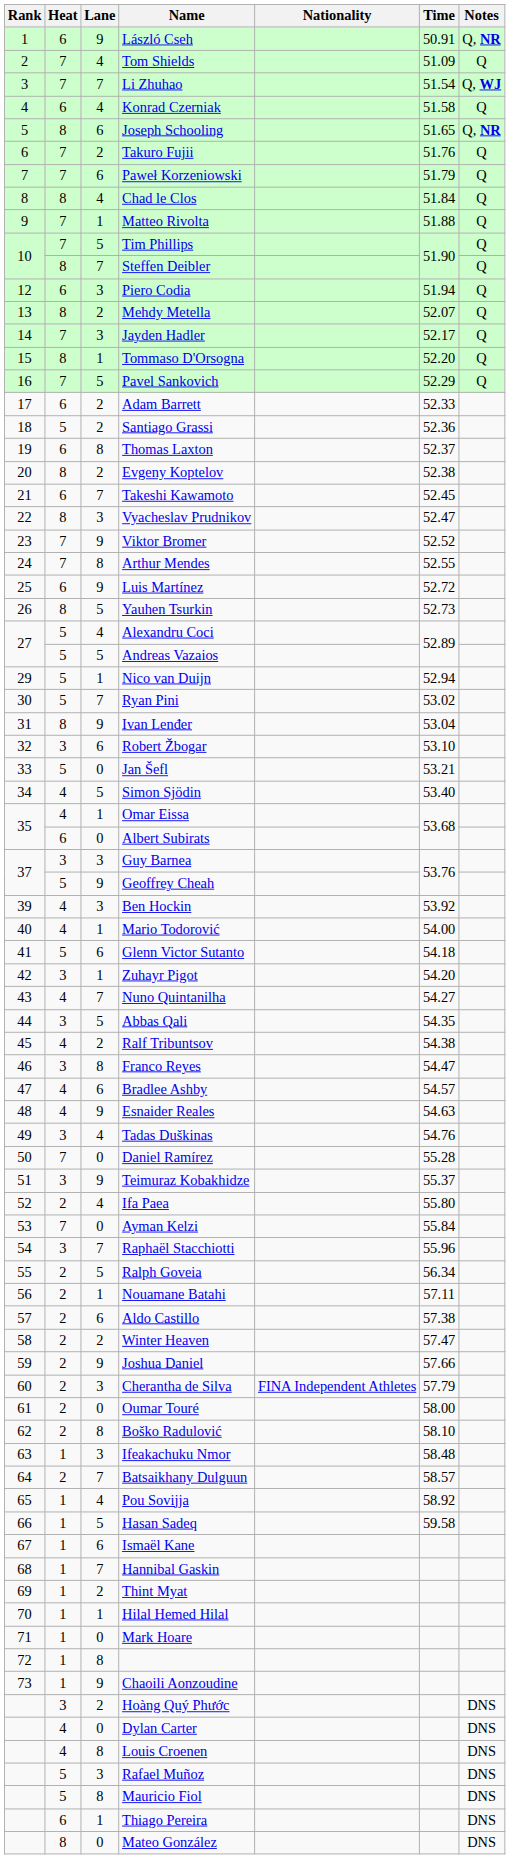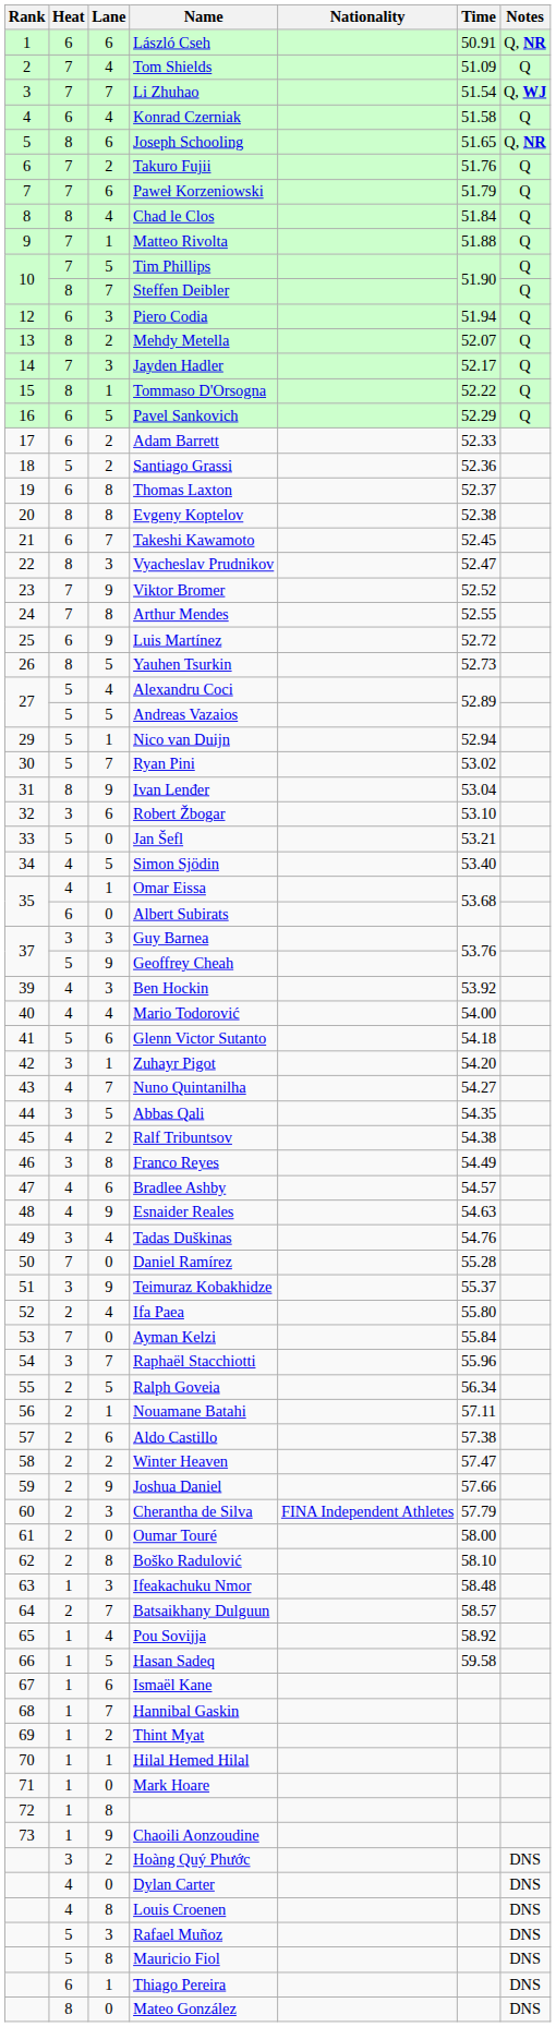 <table class="wikitable sortable" style="text-align:center">
 <tr>
 <th>Rank</th>
 <th>Heat</th>
 <th>Lane</th>
 <th>Name</th>
 <th>Nationality</th>
 <th>Time</th>
 <th>Notes</th>
 </tr>
 <tr bgcolor=ccffcc>
 <td>1</td>
 <td>6</td>
-<td>9</td>
+<td>6</td>
 <td align=left><a href='#'>László Cseh</a></td>
 <td align=left></td>
 <td>50.91</td>
 <td>Q, <strong><a href='#'>NR</a></strong></td>
 </tr>
 <tr bgcolor=ccffcc>
 <td>2</td>
 <td>7</td>
 <td>4</td>
 <td align=left><a href='#'>Tom Shields</a></td>
 <td align=left></td>
 <td>51.09</td>
 <td>Q</td>
 </tr>
 <tr bgcolor=ccffcc>
 <td>3</td>
 <td>7</td>
 <td>7</td>
 <td align=left><a href='#'>Li Zhuhao</a></td>
 <td align=left></td>
 <td>51.54</td>
 <td>Q, <strong><a href='#'>WJ</a></strong></td>
 </tr>
 <tr bgcolor=ccffcc>
 <td>4</td>
 <td>6</td>
 <td>4</td>
 <td align=left><a href='#'>Konrad Czerniak</a></td>
 <td align=left></td>
 <td>51.58</td>
 <td>Q</td>
 </tr>
 <tr bgcolor=ccffcc>
 <td>5</td>
 <td>8</td>
 <td>6</td>
 <td align=left><a href='#'>Joseph Schooling</a></td>
 <td align=left></td>
 <td>51.65</td>
 <td>Q, <strong><a href='#'>NR</a></strong></td>
 </tr>
 <tr bgcolor=ccffcc>
 <td>6</td>
 <td>7</td>
 <td>2</td>
 <td align=left><a href='#'>Takuro Fujii</a></td>
 <td align=left></td>
 <td>51.76</td>
 <td>Q</td>
 </tr>
 <tr bgcolor=ccffcc>
 <td>7</td>
 <td>7</td>
 <td>6</td>
 <td align=left><a href='#'>Paweł Korzeniowski</a></td>
 <td align=left></td>
 <td>51.79</td>
 <td>Q</td>
 </tr>
 <tr bgcolor=ccffcc>
 <td>8</td>
 <td>8</td>
 <td>4</td>
 <td align=left><a href='#'>Chad le Clos</a></td>
 <td align=left></td>
 <td>51.84</td>
 <td>Q</td>
 </tr>
 <tr bgcolor=ccffcc>
 <td>9</td>
 <td>7</td>
 <td>1</td>
 <td align=left><a href='#'>Matteo Rivolta</a></td>
 <td align=left></td>
 <td>51.88</td>
 <td>Q</td>
 </tr>
 <tr bgcolor=ccffcc>
 <td rowspan=2>10</td>
 <td>7</td>
 <td>5</td>
 <td align=left><a href='#'>Tim Phillips</a></td>
 <td align=left></td>
 <td rowspan=2>51.90</td>
 <td>Q</td>
 </tr>
 <tr bgcolor=ccffcc>
 <td>8</td>
 <td>7</td>
 <td align=left><a href='#'>Steffen Deibler</a></td>
 <td align=left></td>
 <td>Q</td>
 </tr>
 <tr bgcolor=ccffcc>
 <td>12</td>
 <td>6</td>
 <td>3</td>
 <td align=left><a href='#'>Piero Codia</a></td>
 <td align=left></td>
 <td>51.94</td>
 <td>Q</td>
 </tr>
 <tr bgcolor=ccffcc>
 <td>13</td>
 <td>8</td>
 <td>2</td>
 <td align=left><a href='#'>Mehdy Metella</a></td>
 <td align=left></td>
 <td>52.07</td>
 <td>Q</td>
 </tr>
 <tr bgcolor=ccffcc>
 <td>14</td>
 <td>7</td>
 <td>3</td>
 <td align=left><a href='#'>Jayden Hadler</a></td>
 <td align=left></td>
 <td>52.17</td>
 <td>Q</td>
 </tr>
 <tr bgcolor=ccffcc>
 <td>15</td>
 <td>8</td>
 <td>1</td>
 <td align=left><a href='#'>Tommaso D'Orsogna</a></td>
 <td align=left></td>
-<td>52.20</td>
+<td>52.22</td>
 <td>Q</td>
 </tr>
 <tr bgcolor=ccffcc>
 <td>16</td>
-<td>7</td>
+<td>6</td>
 <td>5</td>
 <td align=left><a href='#'>Pavel Sankovich</a></td>
 <td align=left></td>
 <td>52.29</td>
 <td>Q</td>
 </tr>
 <tr>
 <td>17</td>
 <td>6</td>
 <td>2</td>
 <td align=left><a href='#'>Adam Barrett</a></td>
 <td align=left></td>
 <td>52.33</td>
 <td></td>
 </tr>
 <tr>
 <td>18</td>
 <td>5</td>
 <td>2</td>
 <td align=left><a href='#'>Santiago Grassi</a></td>
 <td align=left></td>
 <td>52.36</td>
 <td></td>
 </tr>
 <tr>
 <td>19</td>
 <td>6</td>
 <td>8</td>
 <td align=left><a href='#'>Thomas Laxton</a></td>
 <td align=left></td>
 <td>52.37</td>
 <td></td>
 </tr>
 <tr>
 <td>20</td>
 <td>8</td>
-<td>2</td>
+<td>8</td>
 <td align=left><a href='#'>Evgeny Koptelov</a></td>
 <td align=left></td>
 <td>52.38</td>
 <td></td>
 </tr>
 <tr>
 <td>21</td>
 <td>6</td>
 <td>7</td>
 <td align=left><a href='#'>Takeshi Kawamoto</a></td>
 <td align=left></td>
 <td>52.45</td>
 <td></td>
 </tr>
 <tr>
 <td>22</td>
 <td>8</td>
 <td>3</td>
 <td align=left><a href='#'>Vyacheslav Prudnikov</a></td>
 <td align=left></td>
 <td>52.47</td>
 <td></td>
 </tr>
 <tr>
 <td>23</td>
 <td>7</td>
 <td>9</td>
 <td align=left><a href='#'>Viktor Bromer</a></td>
 <td align=left></td>
 <td>52.52</td>
 <td></td>
 </tr>
 <tr>
 <td>24</td>
 <td>7</td>
 <td>8</td>
 <td align=left><a href='#'>Arthur Mendes</a></td>
 <td align=left></td>
 <td>52.55</td>
 <td></td>
 </tr>
 <tr>
 <td>25</td>
 <td>6</td>
 <td>9</td>
 <td align=left><a href='#'>Luis Martínez</a></td>
 <td align=left></td>
 <td>52.72</td>
 <td></td>
 </tr>
 <tr>
 <td>26</td>
 <td>8</td>
 <td>5</td>
 <td align=left><a href='#'>Yauhen Tsurkin</a></td>
 <td align=left></td>
 <td>52.73</td>
 <td></td>
 </tr>
 <tr>
 <td rowspan=2>27</td>
 <td>5</td>
 <td>4</td>
 <td align=left><a href='#'>Alexandru Coci</a></td>
 <td align=left></td>
 <td rowspan=2>52.89</td>
 <td></td>
 </tr>
 <tr>
 <td>5</td>
 <td>5</td>
 <td align=left><a href='#'>Andreas Vazaios</a></td>
 <td align=left></td>
 <td></td>
 </tr>
 <tr>
 <td>29</td>
 <td>5</td>
 <td>1</td>
 <td align=left><a href='#'>Nico van Duijn</a></td>
 <td align=left></td>
 <td>52.94</td>
 <td></td>
 </tr>
 <tr>
 <td>30</td>
 <td>5</td>
 <td>7</td>
 <td align=left><a href='#'>Ryan Pini</a></td>
 <td align=left></td>
 <td>53.02</td>
 <td></td>
 </tr>
 <tr>
 <td>31</td>
 <td>8</td>
 <td>9</td>
 <td align=left><a href='#'>Ivan Lenđer</a></td>
 <td align=left></td>
 <td>53.04</td>
 <td></td>
 </tr>
 <tr>
 <td>32</td>
 <td>3</td>
 <td>6</td>
 <td align=left><a href='#'>Robert Žbogar</a></td>
 <td align=left></td>
 <td>53.10</td>
 <td></td>
 </tr>
 <tr>
 <td>33</td>
 <td>5</td>
 <td>0</td>
 <td align=left><a href='#'>Jan Šefl</a></td>
 <td align=left></td>
 <td>53.21</td>
 <td></td>
 </tr>
 <tr>
 <td>34</td>
 <td>4</td>
 <td>5</td>
 <td align=left><a href='#'>Simon Sjödin</a></td>
 <td align=left></td>
 <td>53.40</td>
 <td></td>
 </tr>
 <tr>
 <td rowspan=2>35</td>
 <td>4</td>
 <td>1</td>
 <td align=left><a href='#'>Omar Eissa</a></td>
 <td align=left></td>
 <td rowspan=2>53.68</td>
 <td></td>
 </tr>
 <tr>
 <td>6</td>
 <td>0</td>
 <td align=left><a href='#'>Albert Subirats</a></td>
 <td align=left></td>
 <td></td>
 </tr>
 <tr>
 <td rowspan=2>37</td>
 <td>3</td>
 <td>3</td>
 <td align=left><a href='#'>Guy Barnea</a></td>
 <td align=left></td>
 <td rowspan=2>53.76</td>
 <td></td>
 </tr>
 <tr>
 <td>5</td>
 <td>9</td>
 <td align=left><a href='#'>Geoffrey Cheah</a></td>
 <td align=left></td>
 <td></td>
 </tr>
 <tr>
 <td>39</td>
 <td>4</td>
 <td>3</td>
 <td align=left><a href='#'>Ben Hockin</a></td>
 <td align=left></td>
 <td>53.92</td>
 <td></td>
 </tr>
 <tr>
 <td>40</td>
 <td>4</td>
-<td>1</td>
+<td>4</td>
 <td align=left><a href='#'>Mario Todorović</a></td>
 <td align=left></td>
 <td>54.00</td>
 <td></td>
 </tr>
 <tr>
 <td>41</td>
 <td>5</td>
 <td>6</td>
 <td align=left><a href='#'>Glenn Victor Sutanto</a></td>
 <td align=left></td>
 <td>54.18</td>
 <td></td>
 </tr>
 <tr>
 <td>42</td>
 <td>3</td>
 <td>1</td>
 <td align=left><a href='#'>Zuhayr Pigot</a></td>
 <td align=left></td>
 <td>54.20</td>
 <td></td>
 </tr>
 <tr>
 <td>43</td>
 <td>4</td>
 <td>7</td>
 <td align=left><a href='#'>Nuno Quintanilha</a></td>
 <td align=left></td>
 <td>54.27</td>
 <td></td>
 </tr>
 <tr>
 <td>44</td>
 <td>3</td>
 <td>5</td>
 <td align=left><a href='#'>Abbas Qali</a></td>
 <td align=left></td>
 <td>54.35</td>
 <td></td>
 </tr>
 <tr>
 <td>45</td>
 <td>4</td>
 <td>2</td>
 <td align=left><a href='#'>Ralf Tribuntsov</a></td>
 <td align=left></td>
 <td>54.38</td>
 <td></td>
 </tr>
 <tr>
 <td>46</td>
 <td>3</td>
 <td>8</td>
 <td align=left><a href='#'>Franco Reyes</a></td>
 <td align=left></td>
-<td>54.47</td>
+<td>54.49</td>
 <td></td>
 </tr>
 <tr>
 <td>47</td>
 <td>4</td>
 <td>6</td>
 <td align=left><a href='#'>Bradlee Ashby</a></td>
 <td align=left></td>
 <td>54.57</td>
 <td></td>
 </tr>
 <tr>
 <td>48</td>
 <td>4</td>
 <td>9</td>
 <td align=left><a href='#'>Esnaider Reales</a></td>
 <td align=left></td>
 <td>54.63</td>
 <td></td>
 </tr>
 <tr>
 <td>49</td>
 <td>3</td>
 <td>4</td>
 <td align=left><a href='#'>Tadas Duškinas</a></td>
 <td align=left></td>
 <td>54.76</td>
 <td></td>
 </tr>
 <tr>
 <td>50</td>
 <td>7</td>
 <td>0</td>
 <td align=left><a href='#'>Daniel Ramírez</a></td>
 <td align=left></td>
 <td>55.28</td>
 <td></td>
 </tr>
 <tr>
 <td>51</td>
 <td>3</td>
 <td>9</td>
 <td align=left><a href='#'>Teimuraz Kobakhidze</a></td>
 <td align=left></td>
 <td>55.37</td>
 <td></td>
 </tr>
 <tr>
 <td>52</td>
 <td>2</td>
 <td>4</td>
 <td align=left><a href='#'>Ifa Paea</a></td>
 <td align=left></td>
 <td>55.80</td>
 <td></td>
 </tr>
 <tr>
 <td>53</td>
 <td>7</td>
 <td>0</td>
 <td align=left><a href='#'>Ayman Kelzi</a></td>
 <td align=left></td>
 <td>55.84</td>
 <td></td>
 </tr>
 <tr>
 <td>54</td>
 <td>3</td>
 <td>7</td>
 <td align=left><a href='#'>Raphaël Stacchiotti</a></td>
 <td align=left></td>
 <td>55.96</td>
 <td></td>
 </tr>
 <tr>
 <td>55</td>
 <td>2</td>
 <td>5</td>
 <td align=left><a href='#'>Ralph Goveia</a></td>
 <td align=left></td>
 <td>56.34</td>
 <td></td>
 </tr>
 <tr>
 <td>56</td>
 <td>2</td>
 <td>1</td>
 <td align=left><a href='#'>Nouamane Batahi</a></td>
 <td align=left></td>
 <td>57.11</td>
 <td></td>
 </tr>
 <tr>
 <td>57</td>
 <td>2</td>
 <td>6</td>
 <td align=left><a href='#'>Aldo Castillo</a></td>
 <td align=left></td>
 <td>57.38</td>
 <td></td>
 </tr>
 <tr>
 <td>58</td>
 <td>2</td>
 <td>2</td>
 <td align=left><a href='#'>Winter Heaven</a></td>
 <td align=left></td>
 <td>57.47</td>
 <td></td>
 </tr>
 <tr>
 <td>59</td>
 <td>2</td>
 <td>9</td>
 <td align=left><a href='#'>Joshua Daniel</a></td>
 <td align=left></td>
 <td>57.66</td>
 <td></td>
 </tr>
 <tr>
 <td>60</td>
 <td>2</td>
 <td>3</td>
 <td align=left><a href='#'>Cherantha de Silva</a></td>
 <td align=left><a href='#'>FINA Independent Athletes</a></td>
 <td>57.79</td>
 <td></td>
 </tr>
 <tr>
 <td>61</td>
 <td>2</td>
 <td>0</td>
 <td align=left><a href='#'>Oumar Touré</a></td>
 <td align=left></td>
 <td>58.00</td>
 <td></td>
 </tr>
 <tr>
 <td>62</td>
 <td>2</td>
 <td>8</td>
 <td align=left><a href='#'>Boško Radulović</a></td>
 <td align=left></td>
 <td>58.10</td>
 <td></td>
 </tr>
 <tr>
 <td>63</td>
 <td>1</td>
 <td>3</td>
 <td align=left><a href='#'>Ifeakachuku Nmor</a></td>
 <td align=left></td>
 <td>58.48</td>
 <td></td>
 </tr>
 <tr>
 <td>64</td>
 <td>2</td>
 <td>7</td>
 <td align=left><a href='#'>Batsaikhany Dulguun</a></td>
 <td align=left></td>
 <td>58.57</td>
 <td></td>
 </tr>
 <tr>
 <td>65</td>
 <td>1</td>
 <td>4</td>
 <td align=left><a href='#'>Pou Sovijja</a></td>
 <td align=left></td>
 <td>58.92</td>
 <td></td>
 </tr>
 <tr>
 <td>66</td>
 <td>1</td>
 <td>5</td>
 <td align=left><a href='#'>Hasan Sadeq</a></td>
 <td align=left></td>
 <td>59.58</td>
 <td></td>
 </tr>
 <tr>
 <td>67</td>
 <td>1</td>
 <td>6</td>
 <td align=left><a href='#'>Ismaël Kane</a></td>
 <td align=left></td>
 <td></td>
 <td></td>
 </tr>
 <tr>
 <td>68</td>
 <td>1</td>
 <td>7</td>
 <td align=left><a href='#'>Hannibal Gaskin</a></td>
 <td align=left></td>
 <td></td>
 <td></td>
 </tr>
 <tr>
 <td>69</td>
 <td>1</td>
 <td>2</td>
 <td align=left><a href='#'>Thint Myat</a></td>
 <td align=left></td>
 <td></td>
 <td></td>
 </tr>
 <tr>
 <td>70</td>
 <td>1</td>
 <td>1</td>
 <td align=left><a href='#'>Hilal Hemed Hilal</a></td>
 <td align=left></td>
 <td></td>
 <td></td>
 </tr>
 <tr>
 <td>71</td>
 <td>1</td>
 <td>0</td>
 <td align=left><a href='#'>Mark Hoare</a></td>
 <td align=left></td>
 <td></td>
 <td></td>
 </tr>
 <tr>
 <td>72</td>
 <td>1</td>
 <td>8</td>
 <td align=left></td>
 <td align=left></td>
 <td></td>
 <td></td>
 </tr>
 <tr>
 <td>73</td>
 <td>1</td>
 <td>9</td>
 <td align=left><a href='#'>Chaoili Aonzoudine</a></td>
 <td align=left></td>
 <td></td>
 <td></td>
 </tr>
 <tr>
 <td></td>
 <td>3</td>
 <td>2</td>
 <td align=left><a href='#'>Hoàng Quý Phước</a></td>
 <td align=left></td>
 <td></td>
 <td>DNS</td>
 </tr>
 <tr>
 <td></td>
 <td>4</td>
 <td>0</td>
 <td align=left><a href='#'>Dylan Carter</a></td>
 <td align=left></td>
 <td></td>
 <td>DNS</td>
 </tr>
 <tr>
 <td></td>
 <td>4</td>
 <td>8</td>
 <td align=left><a href='#'>Louis Croenen</a></td>
 <td align=left></td>
 <td></td>
 <td>DNS</td>
 </tr>
 <tr>
 <td></td>
 <td>5</td>
 <td>3</td>
 <td align=left><a href='#'>Rafael Muñoz</a></td>
 <td align=left></td>
 <td></td>
 <td>DNS</td>
 </tr>
 <tr>
 <td></td>
 <td>5</td>
 <td>8</td>
 <td align=left><a href='#'>Mauricio Fiol</a></td>
 <td align=left></td>
 <td></td>
 <td>DNS</td>
 </tr>
 <tr>
 <td></td>
 <td>6</td>
 <td>1</td>
 <td align=left><a href='#'>Thiago Pereira</a></td>
 <td align=left></td>
 <td></td>
 <td>DNS</td>
 </tr>
 <tr>
 <td></td>
 <td>8</td>
 <td>0</td>
 <td align=left><a href='#'>Mateo González</a></td>
 <td align=left></td>
 <td></td>
 <td>DNS</td>
 </tr>
 </table>
